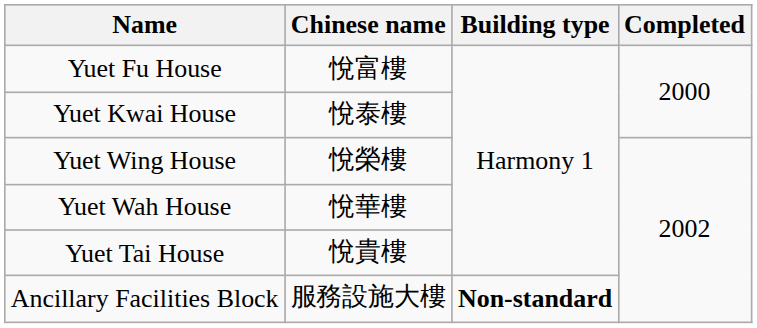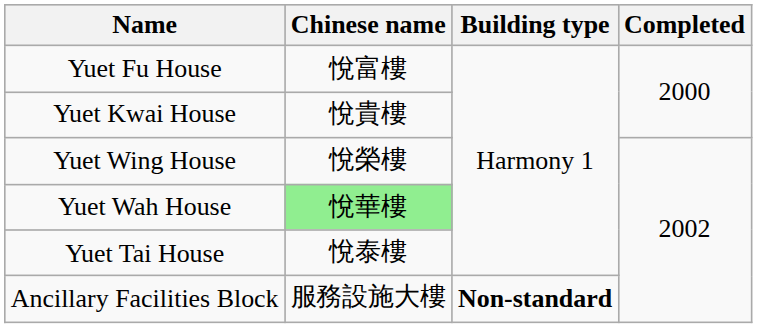 <table class="wikitable" style="text-align: center">
 <tr>
 <th>Name</th>
 <th>Chinese name</th>
 <th>Building type</th>
 <th>Completed</th>
 </tr>
 <tr>
 <td>Yuet Fu House</td>
 <td>悅富樓</td>
 <td rowspan="5">Harmony 1</td>
 <td rowspan="2">2000</td>
 </tr>
 <tr>
 <td>Yuet Kwai House</td>
-<td>悅泰樓</td>
+<td>悅貴樓</td>
 </tr>
 <tr>
 <td>Yuet Wing House</td>
 <td>悅榮樓</td>
 <td rowspan="4">2002</td>
 </tr>
 <tr>
 <td>Yuet Wah House</td>
-<td>悅華樓</td>
+<td style="background: lightgreen;">悅華樓</td>
 </tr>
 <tr>
 <td>Yuet Tai House</td>
-<td>悅貴樓</td>
+<td>悅泰樓</td>
 </tr>
 <tr>
 <td>Ancillary Facilities Block</td>
 <td>服務設施大樓</td>
 <td><strong>Non-standard</strong></td>
 </tr>
 </table>
